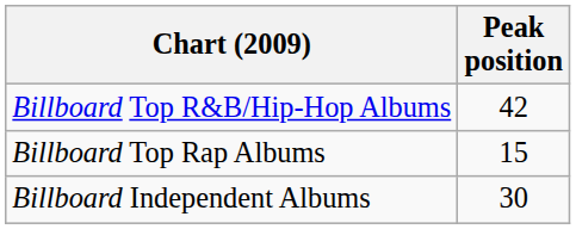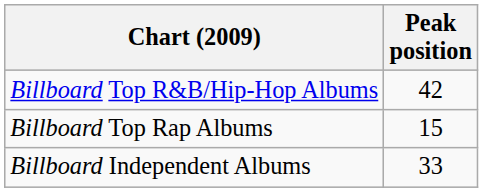 <table class="wikitable sortable">
 <tr>
 <th>Chart (2009)</th>
 <th>Peak<br>position</th>
 </tr>
 <tr>
 <td><em><a href='#'>Billboard</a></em> <a href='#'>Top R&B/Hip-Hop Albums</a></td>
 <td style="text-align:center;">42</td>
 </tr>
 <tr>
 <td><em>Billboard</em> Top Rap Albums</td>
 <td style="text-align:center;">15</td>
 </tr>
 <tr>
 <td><em>Billboard</em> Independent Albums</td>
-<td style="text-align:center;">30</td>
+<td style="text-align:center;">33</td>
 </tr>
 </table>
